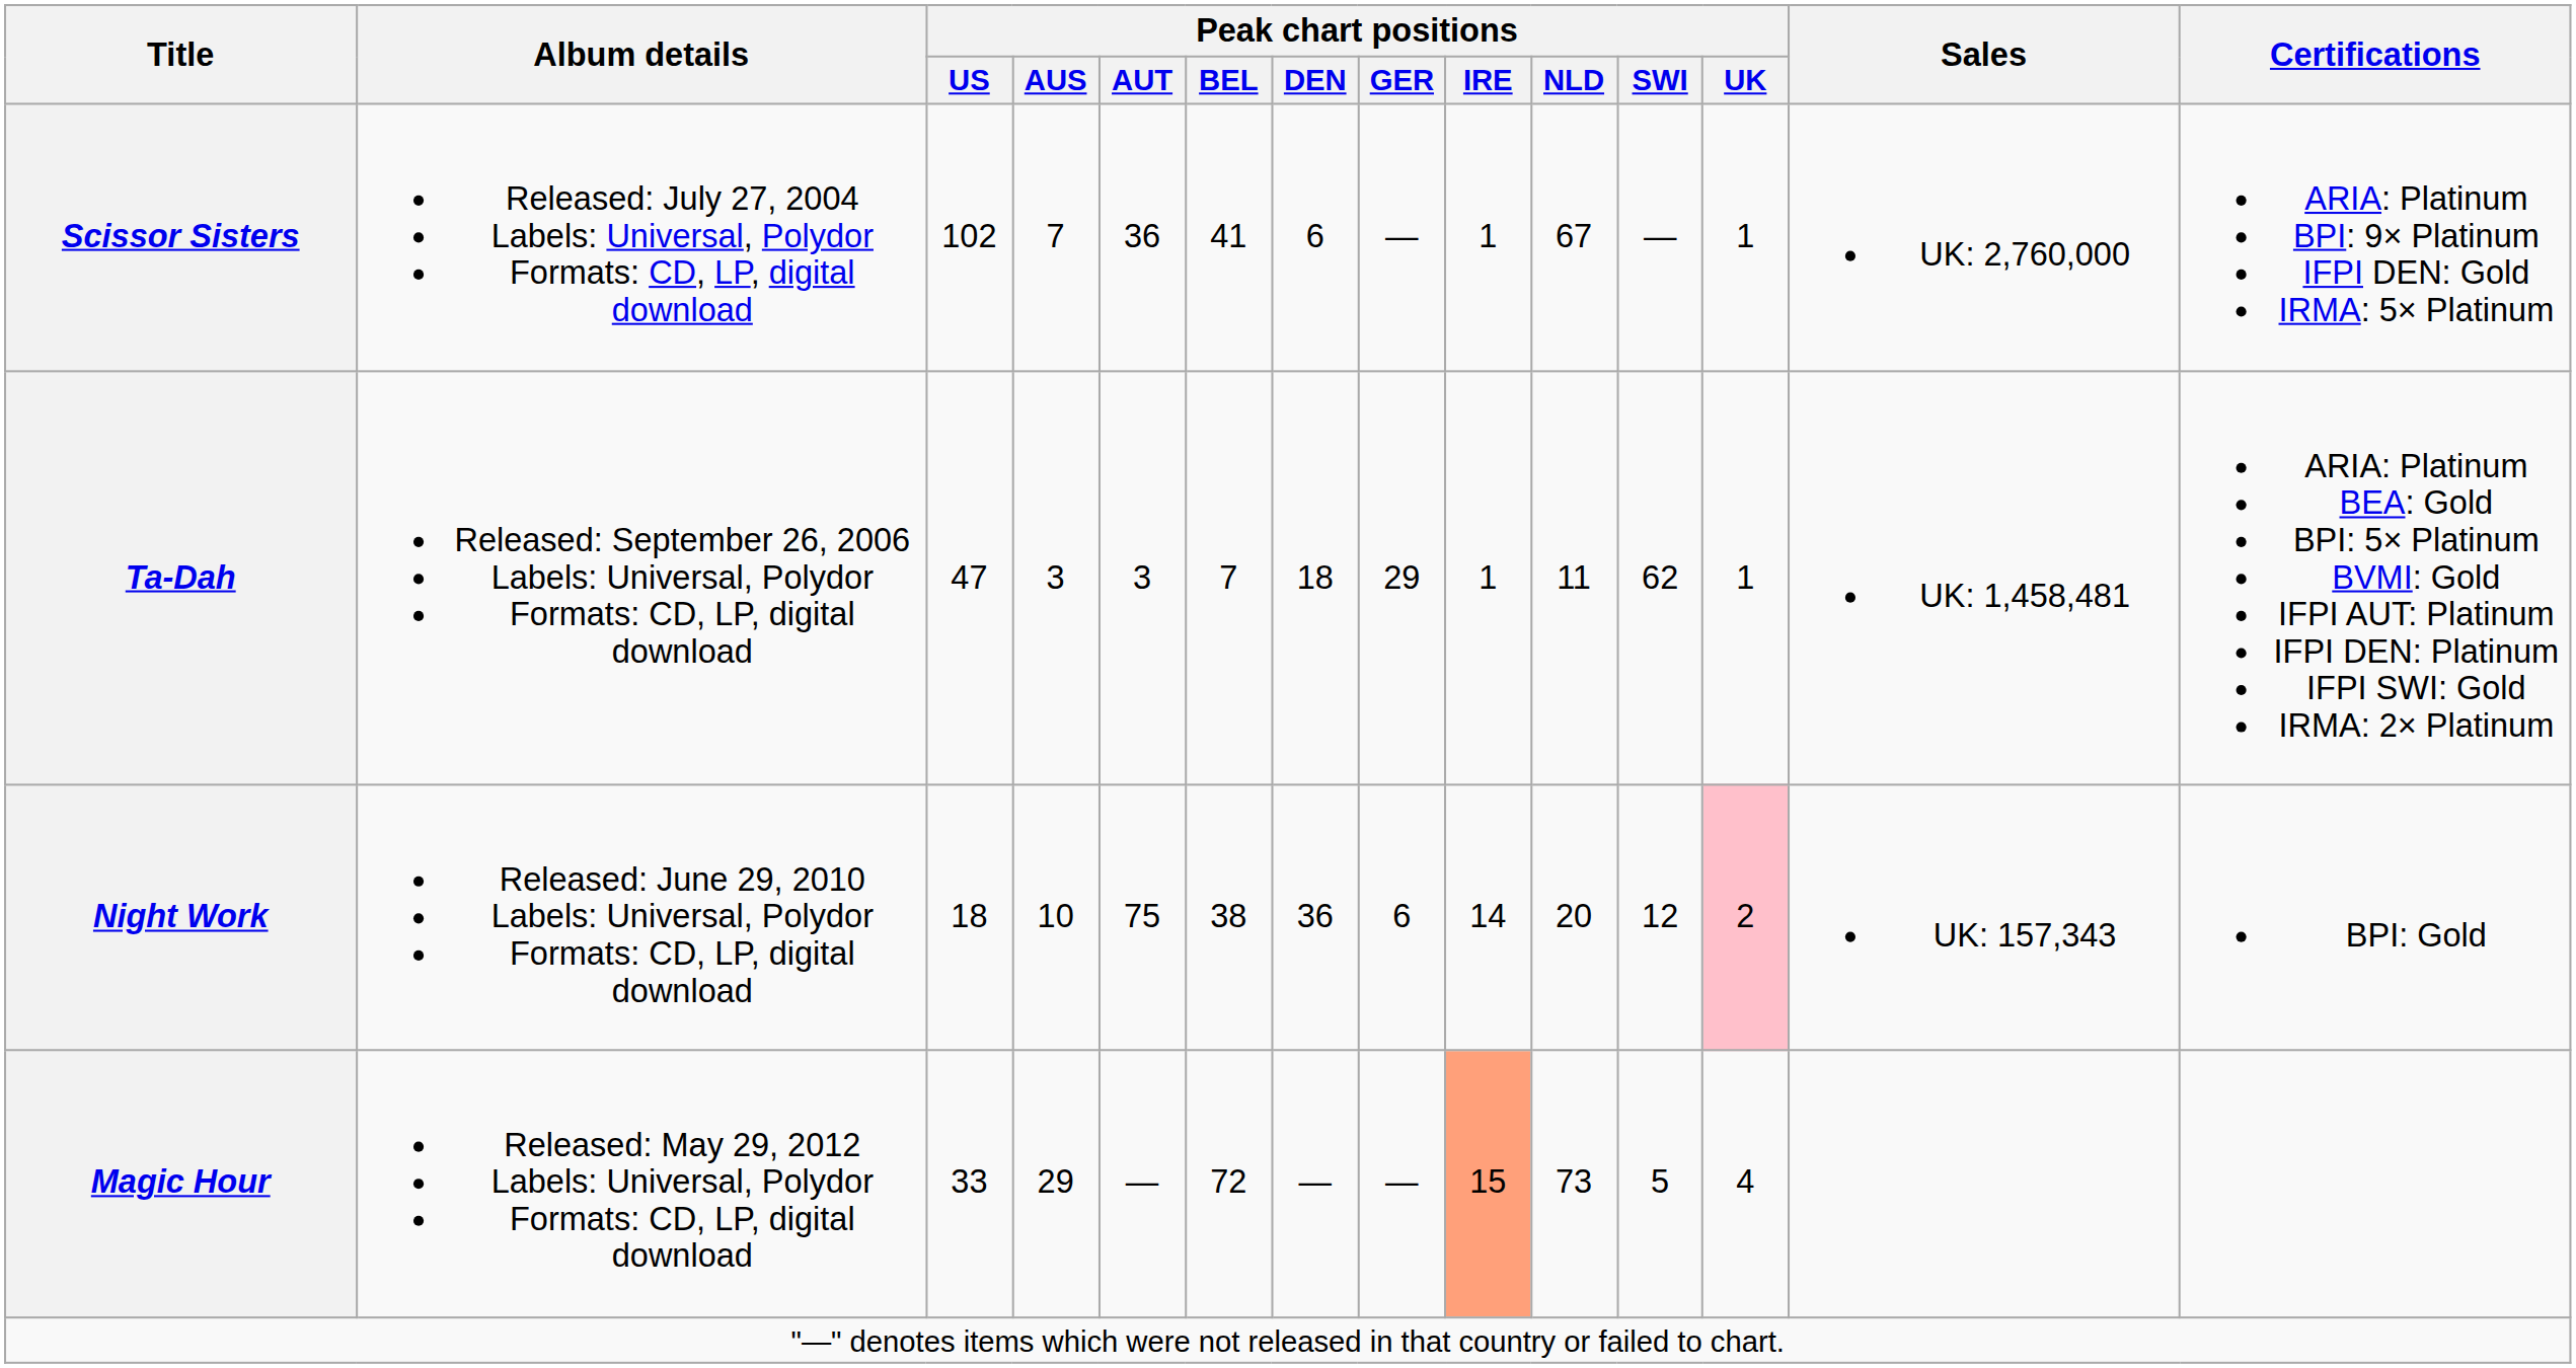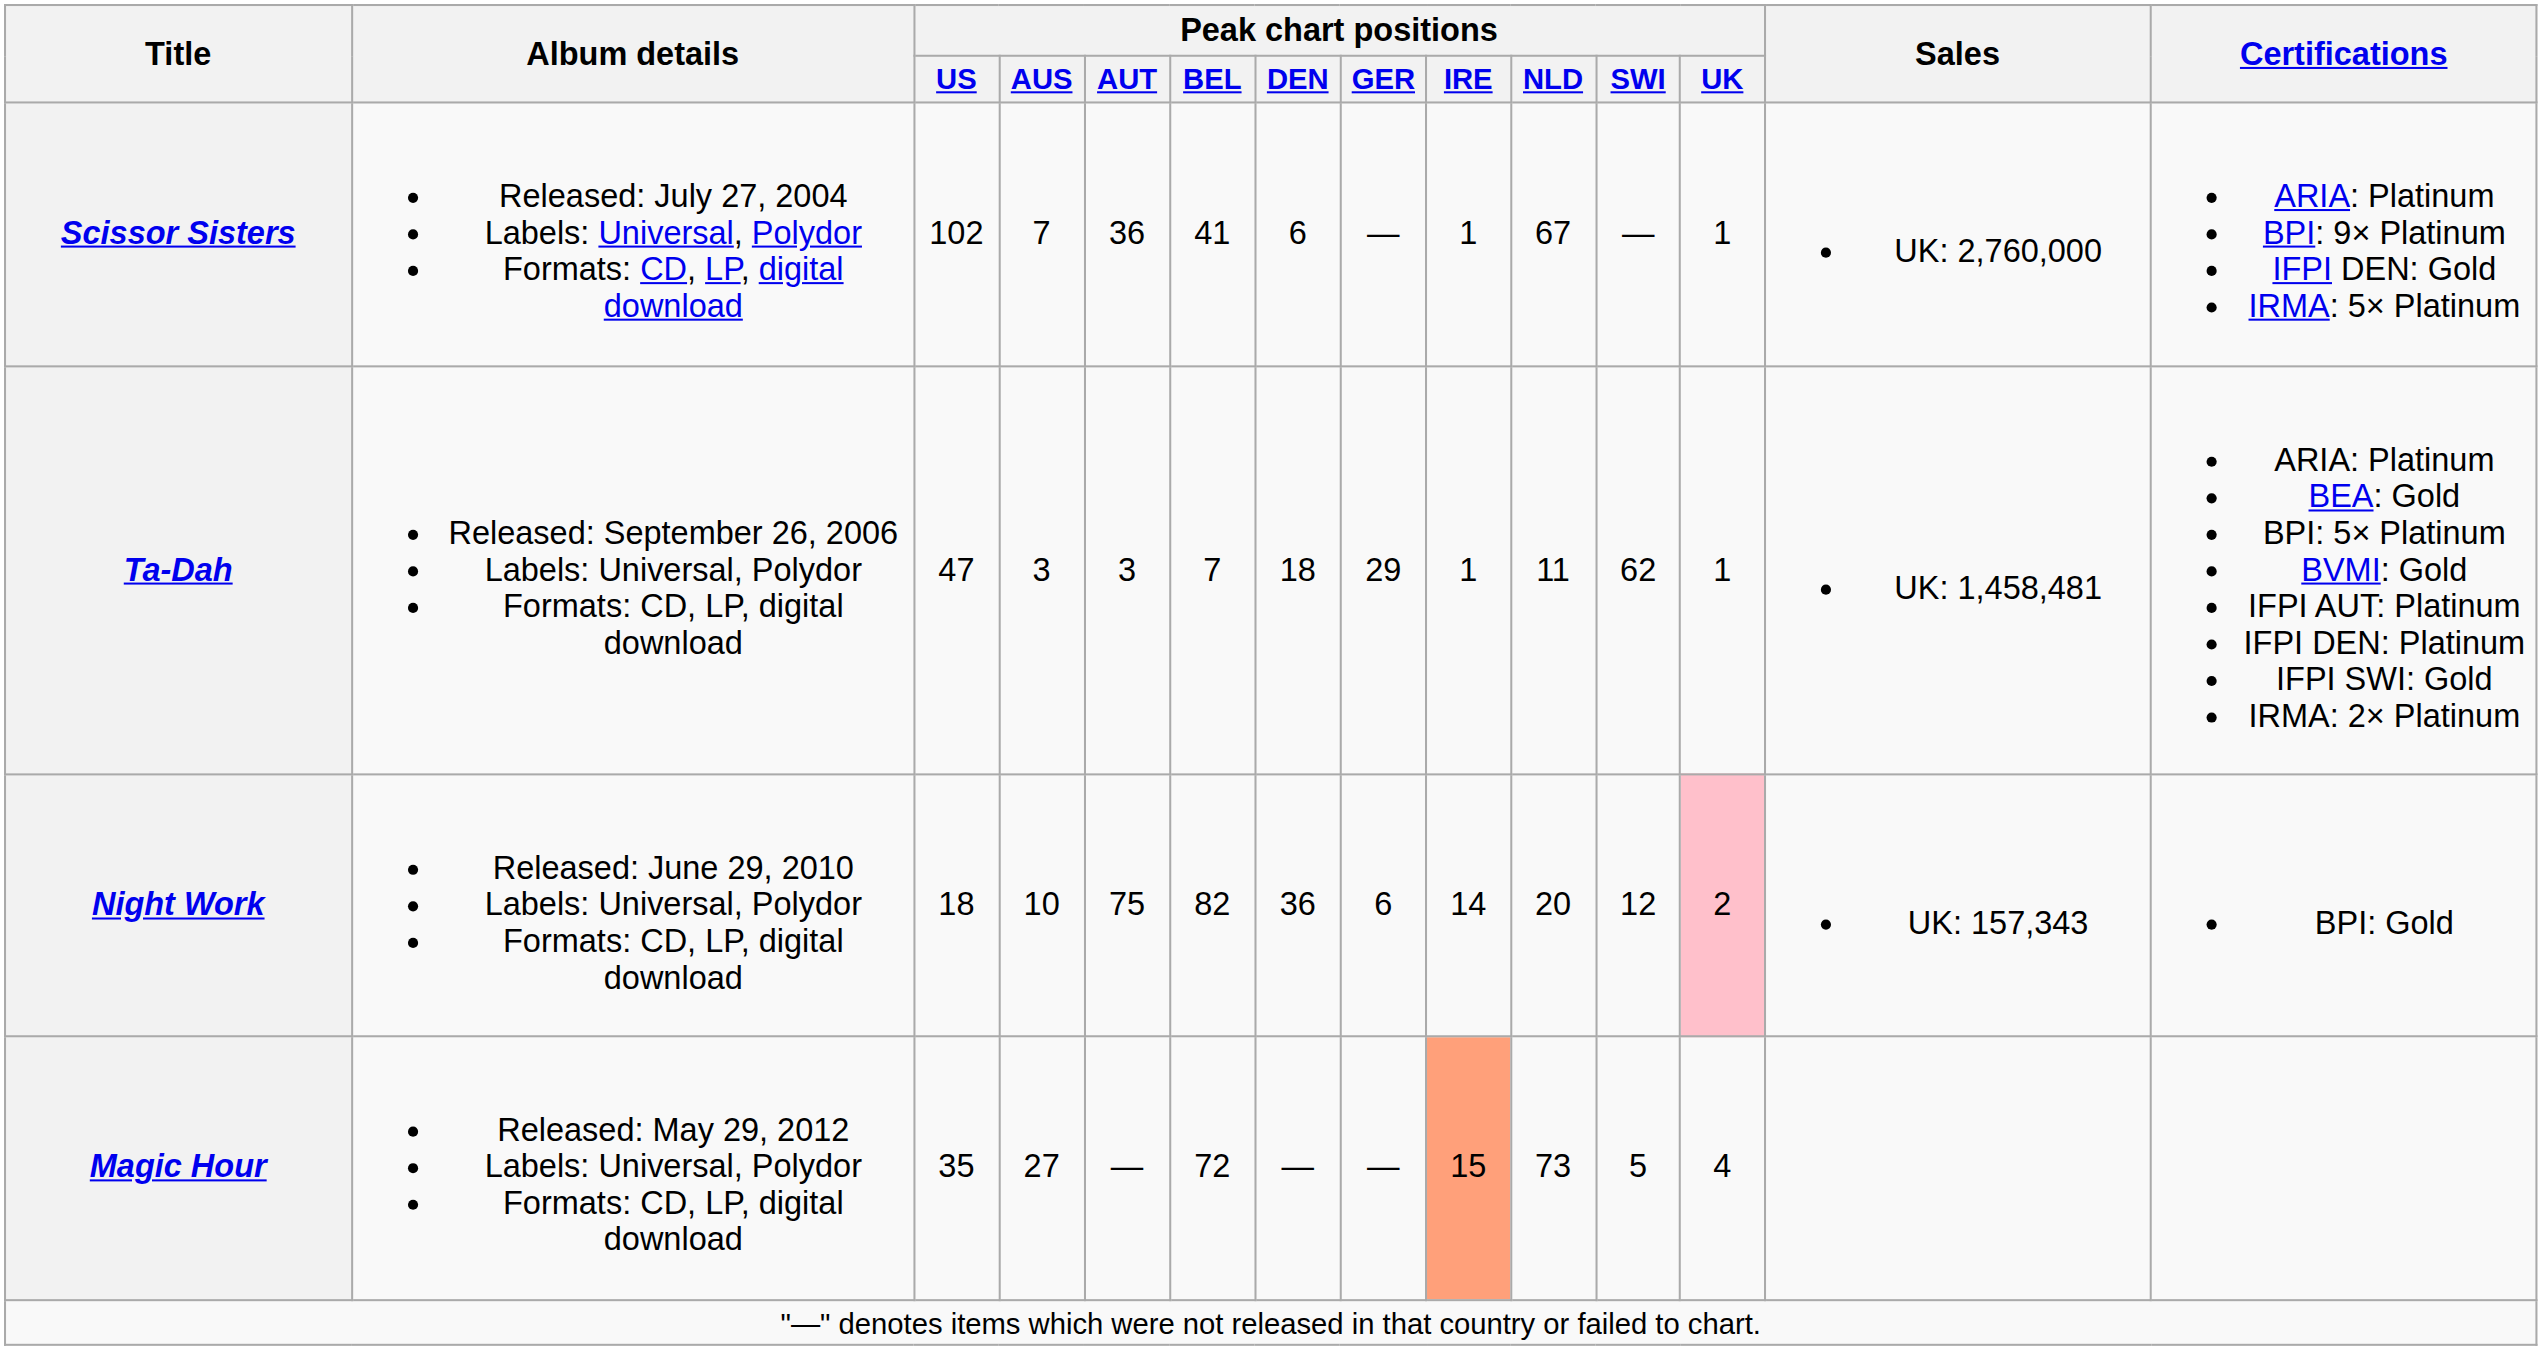 <table class="wikitable plainrowheaders" style="text-align:center;">
 <tr>
 <th scope="col" rowspan="2" style="width:11em;">Title</th>
 <th scope="col" rowspan="2" style="width:18em;">Album details</th>
 <th scope="col" colspan="10">Peak chart positions</th>
 <th scope="col" rowspan="2" style="width:12em;">Sales</th>
 <th scope="col" rowspan="2" style="width:12em;"><a href='#'>Certifications</a></th>
 </tr>
 <tr>
 <th scope="col" style="width:2.5em;font-size:90%;"><a href='#'>US</a><br></th>
 <th scope="col" style="width:2.5em;font-size:90%;"><a href='#'>AUS</a><br></th>
 <th scope="col" style="width:2.5em;font-size:90%;"><a href='#'>AUT</a><br></th>
 <th scope="col" style="width:2.5em;font-size:90%;"><a href='#'>BEL</a><br></th>
 <th scope="col" style="width:2.5em;font-size:90%;"><a href='#'>DEN</a><br></th>
 <th scope="col" style="width:2.5em;font-size:90%;"><a href='#'>GER</a><br></th>
 <th scope="col" style="width:2.5em;font-size:90%;"><a href='#'>IRE</a><br></th>
 <th scope="col" style="width:2.5em;font-size:90%;"><a href='#'>NLD</a><br></th>
 <th scope="col" style="width:2.5em;font-size:90%;"><a href='#'>SWI</a><br></th>
 <th scope="col" style="width:2.5em;font-size:90%;"><a href='#'>UK</a><br></th>
 </tr>
 <tr>
 <th scope="row"><em><a href='#'>Scissor Sisters</a></em></th>
 <td><br><ul><li>Released: July 27, 2004 </li><li>Labels: <a href='#'>Universal</a>, <a href='#'>Polydor</a></li><li>Formats: <a href='#'>CD</a>, <a href='#'>LP</a>, <a href='#'>digital download</a></li></ul></td>
 <td>102</td>
 <td>7</td>
 <td>36</td>
 <td>41</td>
 <td>6</td>
 <td>—</td>
 <td>1</td>
 <td>67</td>
 <td>—</td>
 <td>1</td>
 <td><br><ul><li>UK: 2,760,000</li></ul></td>
 <td><br><ul><li><a href='#'>ARIA</a>: Platinum</li><li><a href='#'>BPI</a>: 9× Platinum</li><li><a href='#'>IFPI</a> DEN: Gold</li><li><a href='#'>IRMA</a>: 5× Platinum</li></ul></td>
 </tr>
 <tr>
 <th scope="row"><em><a href='#'>Ta-Dah</a></em></th>
 <td><br><ul><li>Released: September 26, 2006 </li><li>Labels: Universal, Polydor</li><li>Formats: CD, LP, digital download</li></ul></td>
 <td>47</td>
 <td>3</td>
 <td>3</td>
 <td>7</td>
 <td>18</td>
 <td>29</td>
 <td>1</td>
 <td>11</td>
 <td>62</td>
 <td>1</td>
 <td><br><ul><li>UK: 1,458,481</li></ul></td>
 <td><br><ul><li>ARIA: Platinum</li><li><a href='#'>BEA</a>: Gold</li><li>BPI: 5× Platinum</li><li><a href='#'>BVMI</a>: Gold</li><li>IFPI AUT: Platinum</li><li>IFPI DEN: Platinum</li><li>IFPI SWI: Gold</li><li>IRMA: 2× Platinum</li></ul></td>
 </tr>
 <tr>
 <th scope="row"><em><a href='#'>Night Work</a></em></th>
 <td><br><ul><li>Released: June 29, 2010 </li><li>Labels: Universal, Polydor</li><li>Formats: CD, LP, digital download</li></ul></td>
 <td>18</td>
 <td>10</td>
 <td>75</td>
-<td>38</td>
+<td>82</td>
 <td>36</td>
 <td>6</td>
 <td>14</td>
 <td>20</td>
 <td>12</td>
 <td style="background: pink;">2</td>
 <td><br><ul><li>UK: 157,343</li></ul></td>
 <td><br><ul><li>BPI: Gold</li></ul></td>
 </tr>
 <tr>
 <th scope="row"><em><a href='#'>Magic Hour</a></em></th>
 <td><br><ul><li>Released: May 29, 2012 </li><li>Labels: Universal, Polydor</li><li>Formats: CD, LP, digital download</li></ul></td>
-<td>33</td>
-<td>29</td>
+<td>35</td>
+<td>27</td>
 <td>—</td>
 <td>72</td>
 <td>—</td>
 <td>—</td>
 <td style="background: lightsalmon;">15</td>
 <td>73</td>
 <td>5</td>
 <td>4</td>
 <td></td>
 <td></td>
 </tr>
 <tr>
 <td colspan="14" style="font-size:90%">"—" denotes items which were not released in that country or failed to chart.</td>
 </tr>
 </table>
